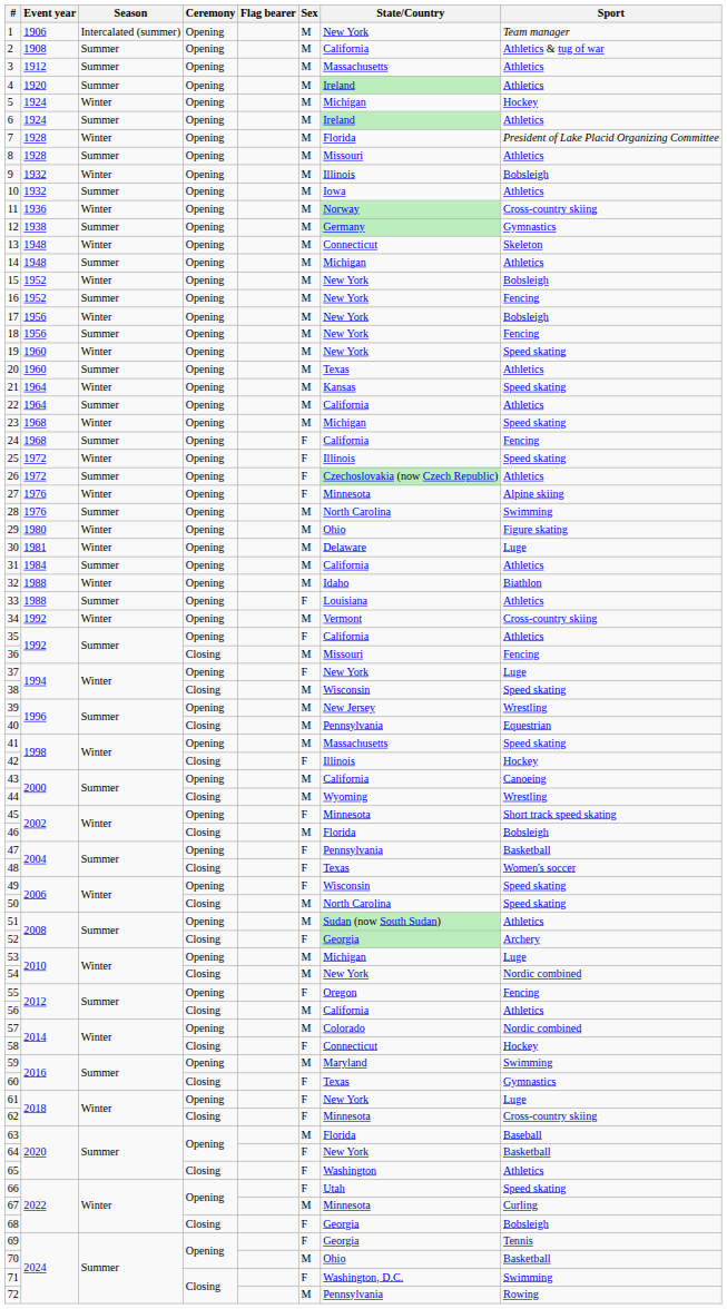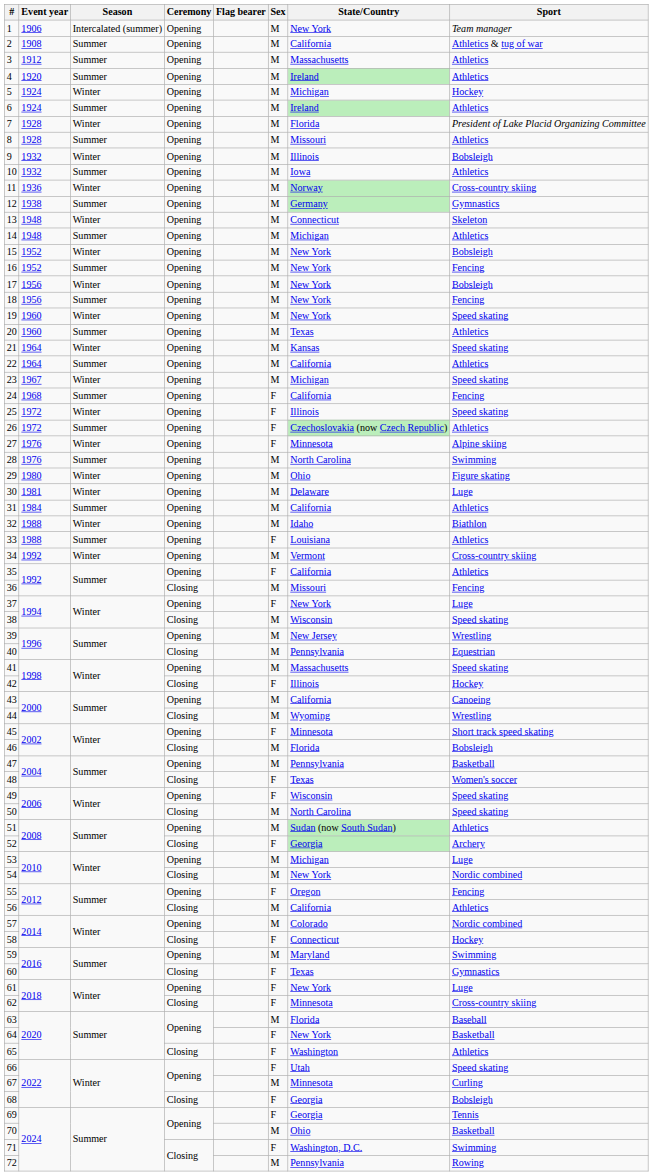 <table class="wikitable sortable">
 <tr>
 <th>#</th>
 <th>Event year</th>
 <th>Season</th>
 <th>Ceremony</th>
 <th>Flag bearer</th>
 <th>Sex</th>
 <th>State/Country</th>
 <th>Sport</th>
 </tr>
 <tr>
 <td>1</td>
 <td><a href='#'>1906</a></td>
 <td>Intercalated (summer)</td>
 <td>Opening</td>
 <td></td>
 <td>M</td>
 <td><a href='#'>New York</a></td>
 <td><em>Team manager</em></td>
 </tr>
 <tr>
 <td>2</td>
 <td><a href='#'>1908</a></td>
 <td>Summer</td>
 <td>Opening</td>
 <td></td>
 <td>M</td>
 <td><a href='#'>California</a></td>
 <td><a href='#'>Athletics</a> & <a href='#'>tug of war</a></td>
 </tr>
 <tr>
 <td>3</td>
 <td><a href='#'>1912</a></td>
 <td>Summer</td>
 <td>Opening</td>
 <td></td>
 <td>M</td>
 <td><a href='#'>Massachusetts</a></td>
 <td><a href='#'>Athletics</a></td>
 </tr>
 <tr>
 <td>4</td>
 <td><a href='#'>1920</a></td>
 <td>Summer</td>
 <td>Opening</td>
 <td></td>
 <td>M</td>
 <td style="background:#bbeebb;"><a href='#'>Ireland</a></td>
 <td><a href='#'>Athletics</a></td>
 </tr>
 <tr>
 <td>5</td>
 <td><a href='#'>1924</a></td>
 <td>Winter</td>
 <td>Opening</td>
 <td></td>
 <td>M</td>
 <td><a href='#'>Michigan</a></td>
 <td><a href='#'>Hockey</a></td>
 </tr>
 <tr>
 <td>6</td>
 <td><a href='#'>1924</a></td>
 <td>Summer</td>
 <td>Opening</td>
 <td></td>
 <td>M</td>
 <td style="background:#bbeebb;"><a href='#'>Ireland</a></td>
 <td><a href='#'>Athletics</a></td>
 </tr>
 <tr>
 <td>7</td>
 <td><a href='#'>1928</a></td>
 <td>Winter</td>
 <td>Opening</td>
 <td></td>
 <td>M</td>
 <td><a href='#'>Florida</a></td>
 <td><em>President of Lake Placid Organizing Committee</em></td>
 </tr>
 <tr>
 <td>8</td>
 <td><a href='#'>1928</a></td>
 <td>Summer</td>
 <td>Opening</td>
 <td></td>
 <td>M</td>
 <td><a href='#'>Missouri</a></td>
 <td><a href='#'>Athletics</a></td>
 </tr>
 <tr>
 <td>9</td>
 <td><a href='#'>1932</a></td>
 <td>Winter</td>
 <td>Opening</td>
 <td></td>
 <td>M</td>
 <td><a href='#'>Illinois</a></td>
 <td><a href='#'>Bobsleigh</a></td>
 </tr>
 <tr>
 <td>10</td>
 <td><a href='#'>1932</a></td>
 <td>Summer</td>
 <td>Opening</td>
 <td></td>
 <td>M</td>
 <td><a href='#'>Iowa</a></td>
 <td><a href='#'>Athletics</a></td>
 </tr>
 <tr>
 <td>11</td>
 <td><a href='#'>1936</a></td>
 <td>Winter</td>
 <td>Opening</td>
 <td></td>
 <td>M</td>
 <td style="background:#bbeebb;"><a href='#'>Norway</a></td>
 <td><a href='#'>Cross-country skiing</a></td>
 </tr>
 <tr>
 <td>12</td>
 <td><a href='#'>1938</a></td>
 <td>Summer</td>
 <td>Opening</td>
 <td></td>
 <td>M</td>
 <td style="background:#bbeebb;"><a href='#'>Germany</a></td>
 <td><a href='#'>Gymnastics</a></td>
 </tr>
 <tr>
 <td>13</td>
 <td><a href='#'>1948</a></td>
 <td>Winter</td>
 <td>Opening</td>
 <td></td>
 <td>M</td>
 <td><a href='#'>Connecticut</a></td>
 <td><a href='#'>Skeleton</a></td>
 </tr>
 <tr>
 <td>14</td>
 <td><a href='#'>1948</a></td>
 <td>Summer</td>
 <td>Opening</td>
 <td></td>
 <td>M</td>
 <td><a href='#'>Michigan</a></td>
 <td><a href='#'>Athletics</a></td>
 </tr>
 <tr>
 <td>15</td>
 <td><a href='#'>1952</a></td>
 <td>Winter</td>
 <td>Opening</td>
 <td></td>
 <td>M</td>
 <td><a href='#'>New York</a></td>
 <td><a href='#'>Bobsleigh</a></td>
 </tr>
 <tr>
 <td>16</td>
 <td><a href='#'>1952</a></td>
 <td>Summer</td>
 <td>Opening</td>
 <td></td>
 <td>M</td>
 <td><a href='#'>New York</a></td>
 <td><a href='#'>Fencing</a></td>
 </tr>
 <tr>
 <td>17</td>
 <td><a href='#'>1956</a></td>
 <td>Winter</td>
 <td>Opening</td>
 <td></td>
 <td>M</td>
 <td><a href='#'>New York</a></td>
 <td><a href='#'>Bobsleigh</a></td>
 </tr>
 <tr>
 <td>18</td>
 <td><a href='#'>1956</a></td>
 <td>Summer</td>
 <td>Opening</td>
 <td></td>
 <td>M</td>
 <td><a href='#'>New York</a></td>
 <td><a href='#'>Fencing</a></td>
 </tr>
 <tr>
 <td>19</td>
 <td><a href='#'>1960</a></td>
 <td>Winter</td>
 <td>Opening</td>
 <td></td>
 <td>M</td>
 <td><a href='#'>New York</a></td>
 <td><a href='#'>Speed skating</a></td>
 </tr>
 <tr>
 <td>20</td>
 <td><a href='#'>1960</a></td>
 <td>Summer</td>
 <td>Opening</td>
 <td></td>
 <td>M</td>
 <td><a href='#'>Texas</a></td>
 <td><a href='#'>Athletics</a></td>
 </tr>
 <tr>
 <td>21</td>
 <td><a href='#'>1964</a></td>
 <td>Winter</td>
 <td>Opening</td>
 <td></td>
 <td>M</td>
 <td><a href='#'>Kansas</a></td>
 <td><a href='#'>Speed skating</a></td>
 </tr>
 <tr>
 <td>22</td>
 <td><a href='#'>1964</a></td>
 <td>Summer</td>
 <td>Opening</td>
 <td></td>
 <td>M</td>
 <td><a href='#'>California</a></td>
 <td><a href='#'>Athletics</a></td>
 </tr>
 <tr>
 <td>23</td>
-<td><a href='#'>1968</a></td>
+<td><a href='#'>1967</a></td>
 <td>Winter</td>
 <td>Opening</td>
 <td></td>
 <td>M</td>
 <td><a href='#'>Michigan</a></td>
 <td><a href='#'>Speed skating</a></td>
 </tr>
 <tr>
 <td>24</td>
 <td><a href='#'>1968</a></td>
 <td>Summer</td>
 <td>Opening</td>
 <td></td>
 <td>F</td>
 <td><a href='#'>California</a></td>
 <td><a href='#'>Fencing</a></td>
 </tr>
 <tr>
 <td>25</td>
 <td><a href='#'>1972</a></td>
 <td>Winter</td>
 <td>Opening</td>
 <td></td>
 <td>F</td>
 <td><a href='#'>Illinois</a></td>
 <td><a href='#'>Speed skating</a></td>
 </tr>
 <tr>
 <td>26</td>
 <td><a href='#'>1972</a></td>
 <td>Summer</td>
 <td>Opening</td>
 <td></td>
 <td>F</td>
 <td style="background:#bbeebb;"><a href='#'>Czechoslovakia</a> (now <a href='#'>Czech Republic</a>)</td>
 <td><a href='#'>Athletics</a></td>
 </tr>
 <tr>
 <td>27</td>
 <td><a href='#'>1976</a></td>
 <td>Winter</td>
 <td>Opening</td>
 <td></td>
 <td>F</td>
 <td><a href='#'>Minnesota</a></td>
 <td><a href='#'>Alpine skiing</a></td>
 </tr>
 <tr>
 <td>28</td>
 <td><a href='#'>1976</a></td>
 <td>Summer</td>
 <td>Opening</td>
 <td></td>
 <td>M</td>
 <td><a href='#'>North Carolina</a></td>
 <td><a href='#'>Swimming</a></td>
 </tr>
 <tr>
 <td>29</td>
 <td><a href='#'>1980</a></td>
 <td>Winter</td>
 <td>Opening</td>
 <td></td>
 <td>M</td>
 <td><a href='#'>Ohio</a></td>
 <td><a href='#'>Figure skating</a></td>
 </tr>
 <tr>
 <td>30</td>
 <td><a href='#'>1981</a></td>
 <td>Winter</td>
 <td>Opening</td>
 <td></td>
 <td>M</td>
 <td><a href='#'>Delaware</a></td>
 <td><a href='#'>Luge</a></td>
 </tr>
 <tr>
 <td>31</td>
 <td><a href='#'>1984</a></td>
 <td>Summer</td>
 <td>Opening</td>
 <td></td>
 <td>M</td>
 <td><a href='#'>California</a></td>
 <td><a href='#'>Athletics</a></td>
 </tr>
 <tr>
 <td>32</td>
 <td><a href='#'>1988</a></td>
 <td>Winter</td>
 <td>Opening</td>
 <td></td>
 <td>M</td>
 <td><a href='#'>Idaho</a></td>
 <td><a href='#'>Biathlon</a></td>
 </tr>
 <tr>
 <td>33</td>
 <td><a href='#'>1988</a></td>
 <td>Summer</td>
 <td>Opening</td>
 <td></td>
 <td>F</td>
 <td><a href='#'>Louisiana</a></td>
 <td><a href='#'>Athletics</a></td>
 </tr>
 <tr>
 <td>34</td>
 <td><a href='#'>1992</a></td>
 <td>Winter</td>
 <td>Opening</td>
 <td></td>
 <td>M</td>
 <td><a href='#'>Vermont</a></td>
 <td><a href='#'>Cross-country skiing</a></td>
 </tr>
 <tr>
 <td>35</td>
 <td rowspan="2"><a href='#'>1992</a></td>
 <td rowspan="2">Summer</td>
 <td>Opening</td>
 <td></td>
 <td>F</td>
 <td><a href='#'>California</a></td>
 <td><a href='#'>Athletics</a></td>
 </tr>
 <tr>
 <td>36</td>
 <td>Closing</td>
 <td></td>
 <td>M</td>
 <td><a href='#'>Missouri</a></td>
 <td><a href='#'>Fencing</a></td>
 </tr>
 <tr>
 <td>37</td>
 <td rowspan="2"><a href='#'>1994</a></td>
 <td rowspan="2">Winter</td>
 <td>Opening</td>
 <td></td>
 <td>F</td>
 <td><a href='#'>New York</a></td>
 <td><a href='#'>Luge</a></td>
 </tr>
 <tr>
 <td>38</td>
 <td>Closing</td>
 <td></td>
 <td>M</td>
 <td><a href='#'>Wisconsin</a></td>
 <td><a href='#'>Speed skating</a></td>
 </tr>
 <tr>
 <td>39</td>
 <td rowspan="2"><a href='#'>1996</a></td>
 <td rowspan="2">Summer</td>
 <td>Opening</td>
 <td></td>
 <td>M</td>
 <td><a href='#'>New Jersey</a></td>
 <td><a href='#'>Wrestling</a></td>
 </tr>
 <tr>
 <td>40</td>
 <td>Closing</td>
 <td></td>
 <td>M</td>
 <td><a href='#'>Pennsylvania</a></td>
 <td><a href='#'>Equestrian</a></td>
 </tr>
 <tr>
 <td>41</td>
 <td rowspan="2"><a href='#'>1998</a></td>
 <td rowspan="2">Winter</td>
 <td>Opening</td>
 <td></td>
 <td>M</td>
 <td><a href='#'>Massachusetts</a></td>
 <td><a href='#'>Speed skating</a></td>
 </tr>
 <tr>
 <td>42</td>
 <td>Closing</td>
 <td></td>
 <td>F</td>
 <td><a href='#'>Illinois</a></td>
 <td><a href='#'>Hockey</a></td>
 </tr>
 <tr>
 <td>43</td>
 <td rowspan="2"><a href='#'>2000</a></td>
 <td rowspan="2">Summer</td>
 <td>Opening</td>
 <td></td>
 <td>M</td>
 <td><a href='#'>California</a></td>
 <td><a href='#'>Canoeing</a></td>
 </tr>
 <tr>
 <td>44</td>
 <td>Closing</td>
 <td></td>
 <td>M</td>
 <td><a href='#'>Wyoming</a></td>
 <td><a href='#'>Wrestling</a></td>
 </tr>
 <tr>
 <td>45</td>
 <td rowspan="2"><a href='#'>2002</a></td>
 <td rowspan="2">Winter</td>
 <td>Opening</td>
 <td></td>
 <td>F</td>
 <td><a href='#'>Minnesota</a></td>
 <td><a href='#'>Short track speed skating</a></td>
 </tr>
 <tr>
 <td>46</td>
 <td>Closing</td>
 <td></td>
 <td>M</td>
 <td><a href='#'>Florida</a></td>
 <td><a href='#'>Bobsleigh</a></td>
 </tr>
 <tr>
 <td>47</td>
 <td rowspan="2"><a href='#'>2004</a></td>
 <td rowspan="2">Summer</td>
 <td>Opening</td>
 <td></td>
-<td>F</td>
+<td>M</td>
 <td><a href='#'>Pennsylvania</a></td>
 <td><a href='#'>Basketball</a></td>
 </tr>
 <tr>
 <td>48</td>
 <td>Closing</td>
 <td></td>
 <td>F</td>
 <td><a href='#'>Texas</a></td>
 <td><a href='#'>Women's soccer</a></td>
 </tr>
 <tr>
 <td>49</td>
 <td rowspan="2"><a href='#'>2006</a></td>
 <td rowspan="2">Winter</td>
 <td>Opening</td>
 <td></td>
 <td>F</td>
 <td><a href='#'>Wisconsin</a></td>
 <td><a href='#'>Speed skating</a></td>
 </tr>
 <tr>
 <td>50</td>
 <td>Closing</td>
 <td></td>
 <td>M</td>
 <td><a href='#'>North Carolina</a></td>
 <td><a href='#'>Speed skating</a></td>
 </tr>
 <tr>
 <td>51</td>
 <td rowspan="2"><a href='#'>2008</a></td>
 <td rowspan="2">Summer</td>
 <td>Opening</td>
 <td></td>
 <td>M</td>
 <td style="background:#bbeebb;"><a href='#'>Sudan</a> (now <a href='#'>South Sudan</a>)</td>
 <td><a href='#'>Athletics</a></td>
 </tr>
 <tr>
 <td>52</td>
 <td>Closing</td>
 <td></td>
 <td>F</td>
 <td style="background:#bbeebb;"><a href='#'>Georgia</a></td>
 <td><a href='#'>Archery</a></td>
 </tr>
 <tr>
 <td>53</td>
 <td rowspan="2"><a href='#'>2010</a></td>
 <td rowspan="2">Winter</td>
 <td>Opening</td>
 <td></td>
 <td>M</td>
 <td><a href='#'>Michigan</a></td>
 <td><a href='#'>Luge</a></td>
 </tr>
 <tr>
 <td>54</td>
 <td>Closing</td>
 <td></td>
 <td>M</td>
 <td><a href='#'>New York</a></td>
 <td><a href='#'>Nordic combined</a></td>
 </tr>
 <tr>
 <td>55</td>
 <td rowspan="2"><a href='#'>2012</a></td>
 <td rowspan="2">Summer</td>
 <td>Opening</td>
 <td></td>
 <td>F</td>
 <td><a href='#'>Oregon</a></td>
 <td><a href='#'>Fencing</a></td>
 </tr>
 <tr>
 <td>56</td>
 <td>Closing</td>
 <td></td>
 <td>M</td>
 <td><a href='#'>California</a></td>
 <td><a href='#'>Athletics</a></td>
 </tr>
 <tr>
 <td>57</td>
 <td rowspan="2"><a href='#'>2014</a></td>
 <td rowspan="2">Winter</td>
 <td>Opening</td>
 <td></td>
 <td>M</td>
 <td><a href='#'>Colorado</a></td>
 <td><a href='#'>Nordic combined</a></td>
 </tr>
 <tr>
 <td>58</td>
 <td>Closing</td>
 <td></td>
 <td>F</td>
 <td><a href='#'>Connecticut</a></td>
 <td><a href='#'>Hockey</a></td>
 </tr>
 <tr>
 <td>59</td>
 <td rowspan="2"><a href='#'>2016</a></td>
 <td rowspan="2">Summer</td>
 <td>Opening</td>
 <td></td>
 <td>M</td>
 <td><a href='#'>Maryland</a></td>
 <td><a href='#'>Swimming</a></td>
 </tr>
 <tr>
 <td>60</td>
 <td>Closing</td>
 <td></td>
 <td>F</td>
 <td><a href='#'>Texas</a></td>
 <td><a href='#'>Gymnastics</a></td>
 </tr>
 <tr>
 <td>61</td>
 <td rowspan="2"><a href='#'>2018</a></td>
 <td rowspan="2">Winter</td>
 <td>Opening</td>
 <td></td>
 <td>F</td>
 <td><a href='#'>New York</a></td>
 <td><a href='#'>Luge</a></td>
 </tr>
 <tr>
 <td>62</td>
 <td>Closing</td>
 <td></td>
 <td>F</td>
 <td><a href='#'>Minnesota</a></td>
 <td><a href='#'>Cross-country skiing</a></td>
 </tr>
 <tr>
 <td>63</td>
 <td rowspan="3"><a href='#'>2020</a></td>
 <td rowspan="3">Summer</td>
 <td rowspan="2">Opening</td>
 <td></td>
 <td>M</td>
 <td><a href='#'>Florida</a></td>
 <td><a href='#'>Baseball</a></td>
 </tr>
 <tr>
 <td>64</td>
 <td></td>
 <td>F</td>
 <td><a href='#'>New York</a></td>
 <td><a href='#'>Basketball</a></td>
 </tr>
 <tr>
 <td>65</td>
 <td>Closing</td>
 <td></td>
 <td>F</td>
 <td><a href='#'>Washington</a></td>
 <td><a href='#'>Athletics</a></td>
 </tr>
 <tr>
 <td>66</td>
 <td rowspan="3"><a href='#'>2022</a></td>
 <td rowspan="3">Winter</td>
 <td rowspan="2">Opening</td>
 <td></td>
 <td>F</td>
 <td><a href='#'>Utah</a></td>
 <td><a href='#'>Speed skating</a></td>
 </tr>
 <tr>
 <td>67</td>
 <td></td>
 <td>M</td>
 <td><a href='#'>Minnesota</a></td>
 <td><a href='#'>Curling</a></td>
 </tr>
 <tr>
 <td>68</td>
 <td>Closing</td>
 <td></td>
 <td>F</td>
 <td><a href='#'>Georgia</a></td>
 <td><a href='#'>Bobsleigh</a></td>
 </tr>
 <tr>
 <td>69</td>
 <td rowspan="4"><a href='#'>2024</a></td>
 <td rowspan="4">Summer</td>
 <td rowspan="2">Opening</td>
 <td></td>
 <td>F</td>
 <td><a href='#'>Georgia</a></td>
 <td><a href='#'>Tennis</a></td>
 </tr>
 <tr>
 <td>70</td>
 <td></td>
 <td>M</td>
 <td><a href='#'>Ohio</a></td>
 <td><a href='#'>Basketball</a></td>
 </tr>
 <tr>
 <td>71</td>
 <td rowspan="2">Closing</td>
 <td></td>
 <td>F</td>
 <td><a href='#'>Washington, D.C.</a></td>
 <td><a href='#'>Swimming</a></td>
 </tr>
 <tr>
 <td>72</td>
 <td></td>
 <td>M</td>
 <td><a href='#'>Pennsylvania</a></td>
 <td><a href='#'>Rowing</a></td>
 </tr>
 </table>
